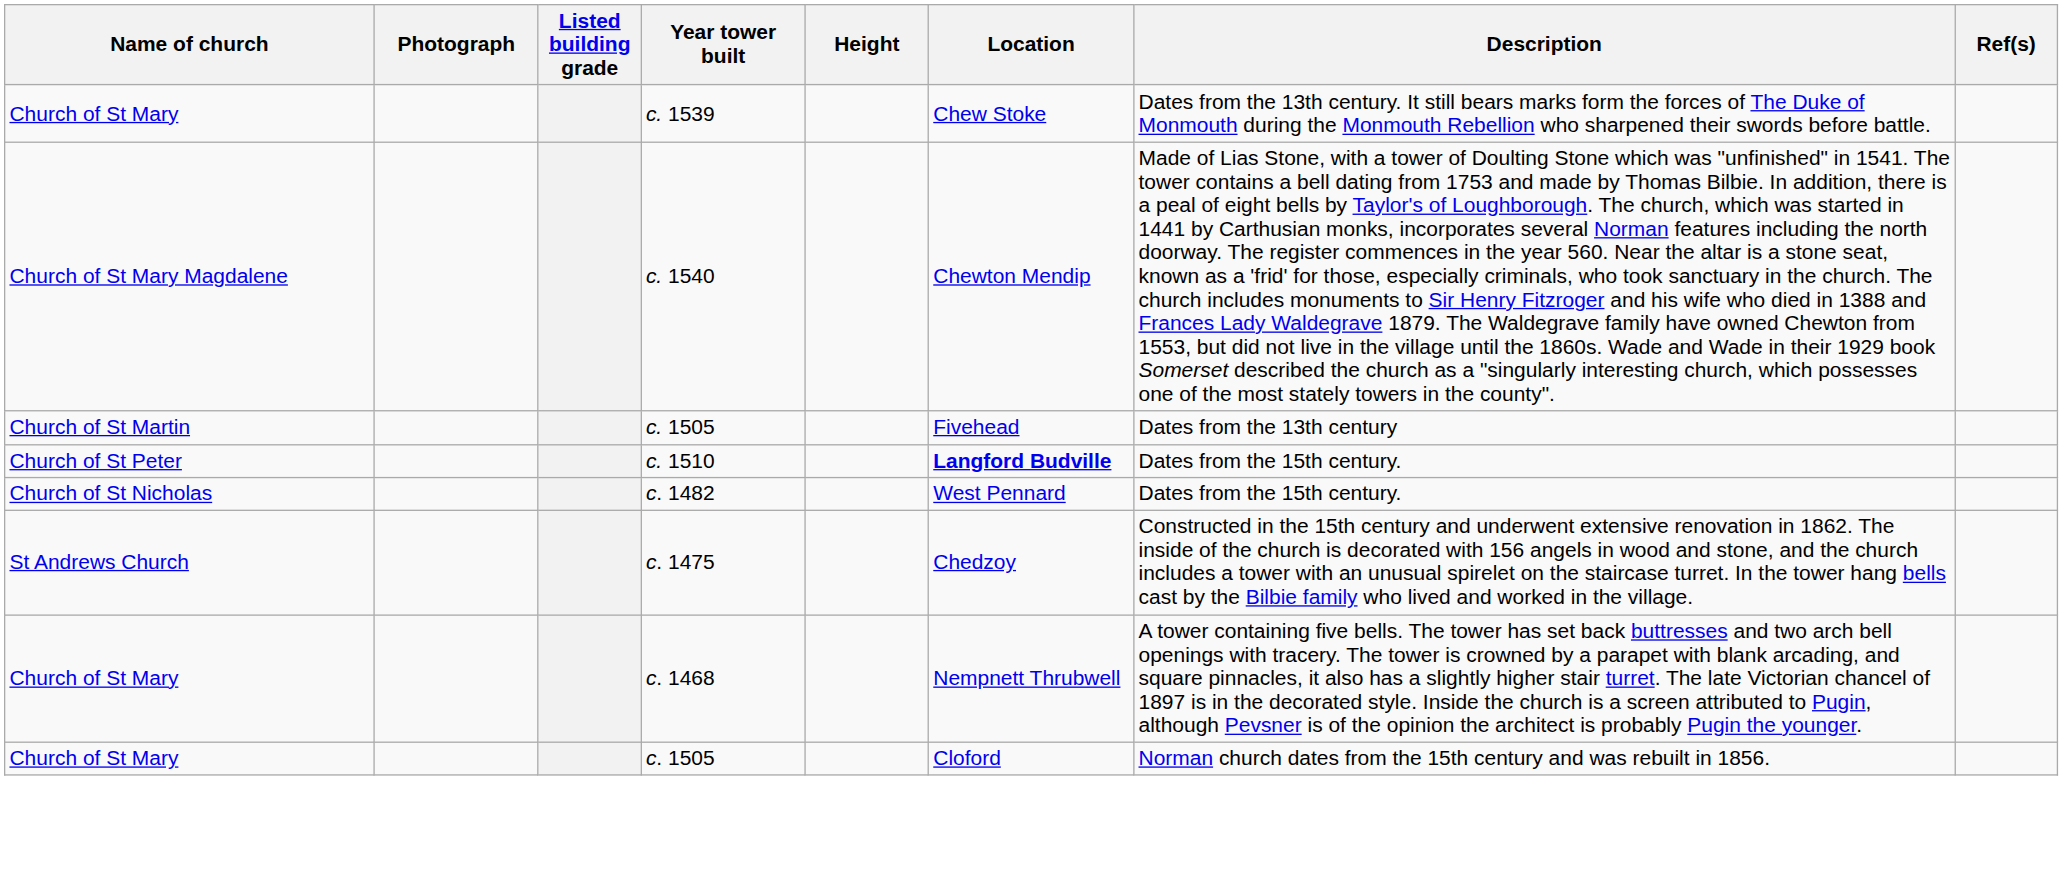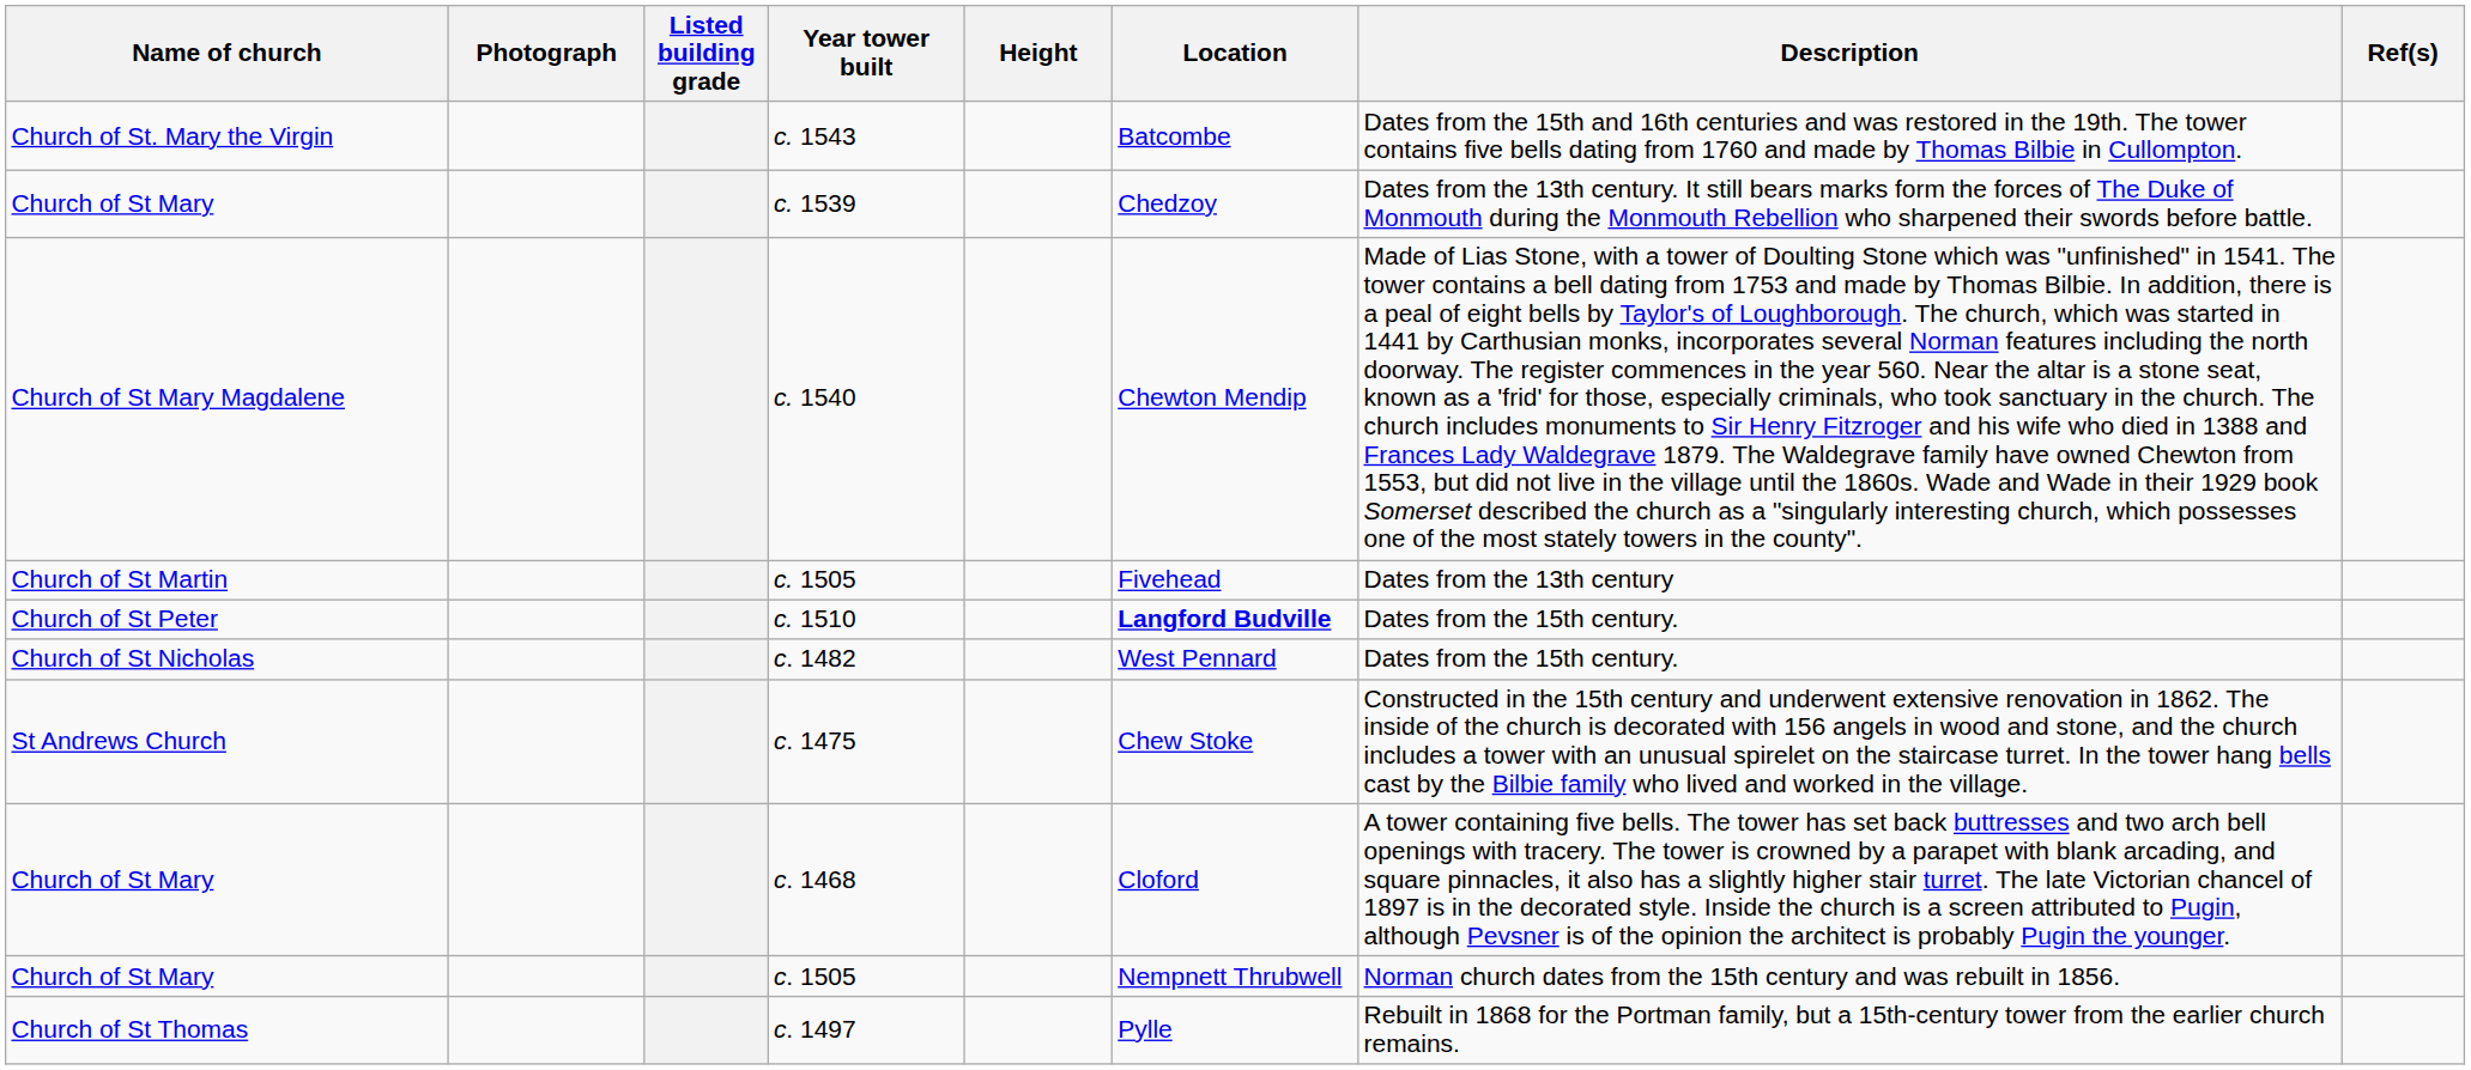 <table class="wikitable sortable" width:100%; border:0px; text-align:left; line-height:150%;">
 <tr>
 <th height="17" width="18%">Name of church</th>
 <th class="unsortable">Photograph</th>
 <th height="17" width="5%"><a href='#'>Listed building</a> grade</th>
 <th height="17" width="8%">Year tower built</th>
 <th height="17" width="6%">Height</th>
 <th height="17" width="10%">Location</th>
 <th class="unsortable" height="17" width="40%">Description</th>
 <th class="unsortable" height="17" width="5%">Ref(s)</th>
 </tr>
 <tr>
+<td><a href='#'>Church of St. Mary the Virgin</a></td>
+<td></td>
+<th></th>
+<td><em>c.</em> 1543</td>
+<td></td>
+<td><a href='#'>Batcombe</a><br></td>
+<td>Dates from the 15th and 16th centuries and was restored in the 19th. The tower contains five bells dating from 1760 and made by <a href='#'>Thomas Bilbie</a> in <a href='#'>Cullompton</a>.</td>
+<td></td>
+</tr>
+<tr>
 <td><a href='#'>Church of St Mary</a></td>
 <td></td>
 <th></th>
 <td><em>c.</em> 1539</td>
 <td></td>
-<td><a href='#'>Chew Stoke</a><br></td>
+<td><a href='#'>Chedzoy</a><br></td>
 <td>Dates from the 13th century. It still bears marks form the forces of <a href='#'>The Duke of Monmouth</a> during the <a href='#'>Monmouth Rebellion</a> who sharpened their swords before battle.</td>
 <td></td>
 </tr>
 <tr>
 <td><a href='#'>Church of St Mary Magdalene</a></td>
 <td></td>
 <th></th>
 <td><em>c.</em> 1540</td>
 <td></td>
 <td><a href='#'>Chewton Mendip</a><br></td>
 <td>Made of Lias Stone, with a tower of Doulting Stone which was "unfinished" in 1541. The tower contains a bell dating from 1753 and made by Thomas Bilbie. In addition, there is a peal of eight bells by <a href='#'>Taylor's of Loughborough</a>. The church, which was started in 1441 by Carthusian monks, incorporates several <a href='#'>Norman</a> features including the north doorway. The register commences in the year 560. Near the altar is a stone seat, known as a 'frid' for those, especially criminals, who took sanctuary in the church. The church includes monuments to <a href='#'>Sir Henry Fitzroger</a> and his wife who died in 1388 and <a href='#'>Frances Lady Waldegrave</a> 1879. The Waldegrave family have owned Chewton from 1553, but did not live in the village until the 1860s. Wade and Wade in their 1929 book <em>Somerset</em> described the church as a "singularly interesting church, which possesses one of the most stately towers in the county".</td>
 <td></td>
 </tr>
 <tr>
 <td><a href='#'>Church of St Martin</a></td>
 <td></td>
 <th></th>
 <td><em>c.</em> 1505</td>
 <td></td>
 <td><a href='#'>Fivehead</a><br></td>
 <td>Dates from the 13th century</td>
 <td></td>
 </tr>
 <tr>
 <td><a href='#'>Church of St Peter</a></td>
 <td></td>
 <th></th>
 <td><em>c.</em> 1510</td>
 <td></td>
 <td><strong><a href='#'>Langford Budville</a><br></strong></td>
 <td>Dates from the 15th century.</td>
 <td></td>
 </tr>
 <tr>
 <td><a href='#'>Church of St Nicholas</a></td>
 <td></td>
 <th></th>
 <td><em>c</em>. 1482</td>
 <td></td>
 <td><a href='#'>West Pennard</a><br></td>
 <td>Dates from the 15th century.</td>
 <td></td>
 </tr>
 <tr>
 <td><a href='#'>St Andrews Church</a></td>
 <td></td>
 <th></th>
 <td><em>c</em>. 1475</td>
 <td></td>
-<td><a href='#'>Chedzoy</a><br></td>
+<td><a href='#'>Chew Stoke</a><br></td>
 <td>Constructed in the 15th century and underwent extensive renovation in 1862. The inside of the church is decorated with 156 angels in wood and stone, and the church includes a tower with an unusual spirelet on the staircase turret. In the tower hang <a href='#'>bells</a> cast by the <a href='#'>Bilbie family</a> who lived and worked in the village.</td>
 <td></td>
 </tr>
 <tr>
 <td><a href='#'>Church of St Mary</a></td>
 <td></td>
 <th></th>
 <td><em>c</em>. 1468</td>
 <td></td>
-<td><a href='#'>Nempnett Thrubwell</a><br></td>
+<td><a href='#'>Cloford</a><br></td>
 <td>A tower containing five bells. The tower has set back <a href='#'>buttresses</a> and two arch bell openings with tracery. The tower is crowned by a parapet with blank arcading, and square pinnacles, it also has a slightly higher stair <a href='#'>turret</a>. The late Victorian chancel of 1897 is in the decorated style. Inside the church is a screen attributed to <a href='#'>Pugin</a>, although <a href='#'>Pevsner</a> is of the opinion the architect is probably <a href='#'>Pugin the younger</a>.</td>
 <td></td>
 </tr>
 <tr>
 <td><a href='#'>Church of St Mary</a></td>
 <td></td>
 <th></th>
 <td><em>c</em>. 1505</td>
 <td></td>
-<td><a href='#'>Cloford</a><br></td>
+<td><a href='#'>Nempnett Thrubwell</a><br></td>
 <td><a href='#'>Norman</a> church dates from the 15th century and was rebuilt in 1856.</td>
 <td></td>
 </tr>
+<tr>
+<td><a href='#'>Church of St Thomas</a></td>
+<td></td>
+<th></th>
+<td><em>c</em>. 1497</td>
+<td></td>
+<td><a href='#'>Pylle</a><br></td>
+<td>Rebuilt in 1868 for the Portman family, but a 15th-century tower from the earlier church remains.</td>
+<td></td>
+</tr>
 </table>
